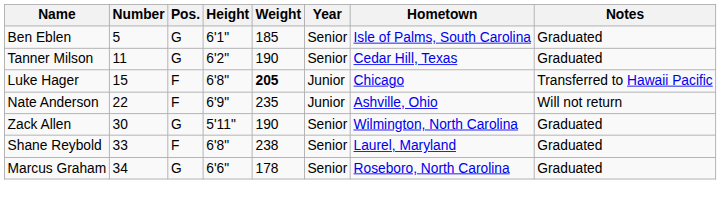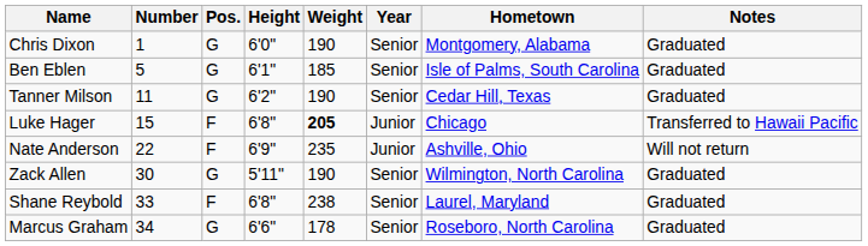 <table class="wikitable sortable">
 <tr>
 <th>Name</th>
 <th>Number</th>
 <th>Pos.</th>
 <th>Height</th>
 <th>Weight</th>
 <th>Year</th>
 <th>Hometown</th>
 <th class="unsortable">Notes</th>
+</tr>
+<tr>
+<td>Chris Dixon</td>
+<td>1</td>
+<td>G</td>
+<td>6'0"</td>
+<td>190</td>
+<td>Senior</td>
+<td><a href='#'>Montgomery, Alabama</a></td>
+<td>Graduated</td>
 </tr>
 <tr>
 <td>Ben Eblen</td>
 <td>5</td>
 <td>G</td>
 <td>6'1"</td>
 <td>185</td>
 <td>Senior</td>
 <td><a href='#'>Isle of Palms, South Carolina</a></td>
 <td>Graduated</td>
 </tr>
 <tr>
 <td>Tanner Milson</td>
 <td>11</td>
 <td>G</td>
 <td>6'2"</td>
 <td>190</td>
 <td>Senior</td>
 <td><a href='#'>Cedar Hill, Texas</a></td>
 <td>Graduated</td>
 </tr>
 <tr>
 <td>Luke Hager</td>
 <td>15</td>
 <td>F</td>
 <td>6'8"</td>
 <td><strong>205</strong></td>
 <td>Junior</td>
 <td><a href='#'>Chicago</a></td>
 <td>Transferred to <a href='#'>Hawaii Pacific</a></td>
 </tr>
 <tr>
 <td>Nate Anderson</td>
 <td>22</td>
 <td>F</td>
 <td>6'9"</td>
 <td>235</td>
 <td>Junior</td>
 <td><a href='#'>Ashville, Ohio</a></td>
 <td>Will not return</td>
 </tr>
 <tr>
 <td>Zack Allen</td>
 <td>30</td>
 <td>G</td>
 <td>5'11"</td>
 <td>190</td>
 <td>Senior</td>
 <td><a href='#'>Wilmington, North Carolina</a></td>
 <td>Graduated</td>
 </tr>
 <tr>
 <td>Shane Reybold</td>
 <td>33</td>
 <td>F</td>
 <td>6'8"</td>
 <td>238</td>
 <td>Senior</td>
 <td><a href='#'>Laurel, Maryland</a></td>
 <td>Graduated</td>
 </tr>
 <tr>
 <td>Marcus Graham</td>
 <td>34</td>
 <td>G</td>
 <td>6'6"</td>
 <td>178</td>
 <td>Senior</td>
 <td><a href='#'>Roseboro, North Carolina</a></td>
 <td>Graduated</td>
 </tr>
 </table>
